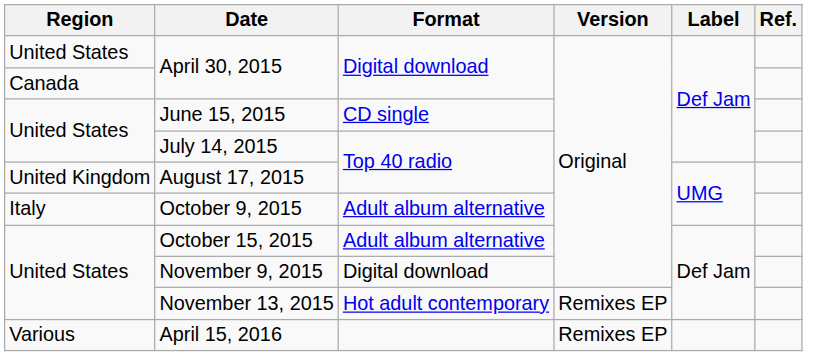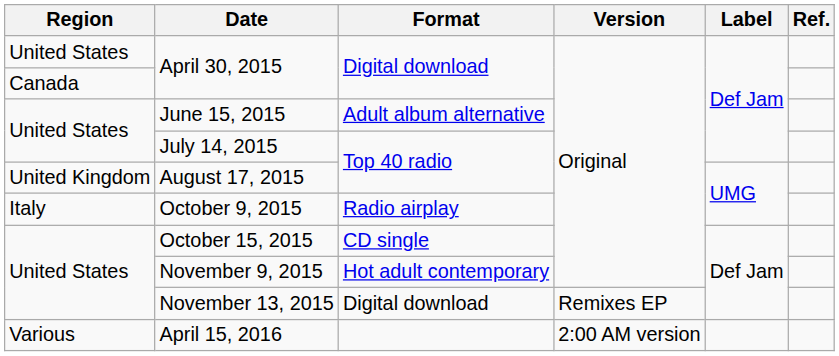 <table class="wikitable">
 <tr>
 <th>Region</th>
 <th>Date</th>
 <th>Format</th>
 <th>Version</th>
 <th>Label</th>
 <th><abbr>Ref.</abbr></th>
 </tr>
 <tr>
 <td>United States</td>
 <td rowspan="2">April 30, 2015</td>
 <td rowspan="2"><a href='#'>Digital download</a></td>
 <td rowspan="8">Original</td>
 <td rowspan="4"><a href='#'>Def Jam</a></td>
 <td></td>
 </tr>
 <tr>
 <td>Canada</td>
 <td></td>
 </tr>
 <tr>
 <td rowspan="2">United States</td>
 <td>June 15, 2015</td>
-<td><a href='#'>CD single</a></td>
+<td><a href='#'>Adult album alternative</a></td>
 <td></td>
 </tr>
 <tr>
 <td>July 14, 2015</td>
 <td rowspan="2"><a href='#'>Top 40 radio</a></td>
 <td></td>
 </tr>
 <tr>
 <td>United Kingdom</td>
 <td>August 17, 2015</td>
 <td rowspan="2"><a href='#'>UMG</a></td>
 <td></td>
 </tr>
 <tr>
 <td>Italy</td>
 <td>October 9, 2015</td>
-<td><a href='#'>Adult album alternative</a></td>
+<td><a href='#'>Radio airplay</a></td>
 <td></td>
 </tr>
 <tr>
 <td rowspan="3">United States</td>
 <td>October 15, 2015</td>
-<td><a href='#'>Adult album alternative</a></td>
+<td><a href='#'>CD single</a></td>
 <td rowspan="3">Def Jam</td>
 <td></td>
 </tr>
 <tr>
 <td>November 9, 2015</td>
-<td>Digital download</td>
+<td><a href='#'>Hot adult contemporary</a></td>
 <td></td>
 </tr>
 <tr>
 <td>November 13, 2015</td>
-<td><a href='#'>Hot adult contemporary</a></td>
+<td>Digital download</td>
 <td>Remixes EP</td>
 <td></td>
 </tr>
 <tr>
 <td>Various</td>
 <td>April 15, 2016</td>
 <td></td>
-<td>Remixes EP</td>
+<td>2:00 AM version</td>
 <td></td>
 <td></td>
 </tr>
 </table>
